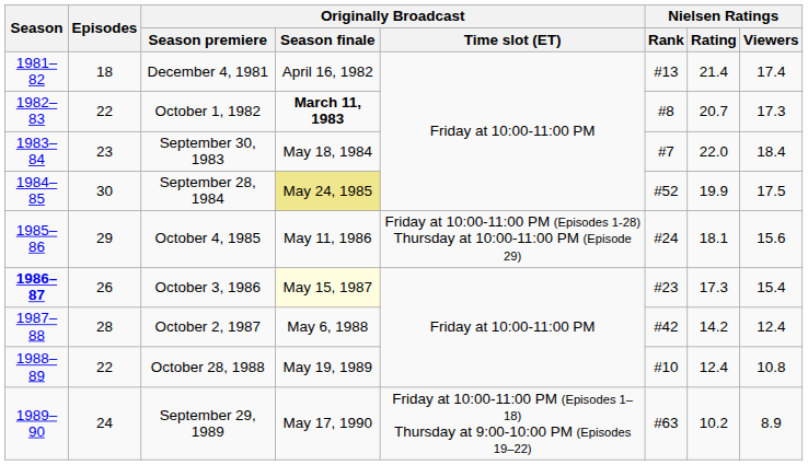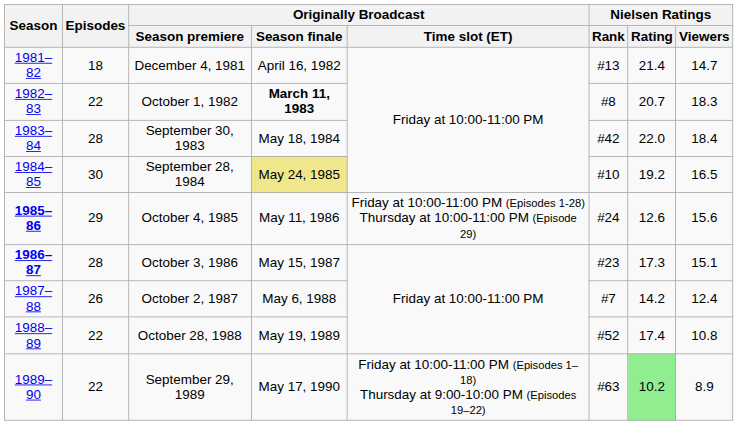 <table class="wikitable" style="text-align:center">
 <tr>
 <th rowspan="2">Season</th>
 <th rowspan="2">Episodes</th>
 <th colspan="3">Originally Broadcast</th>
 <th colspan="3">Nielsen Ratings</th>
 </tr>
 <tr>
 <th>Season premiere</th>
 <th>Season finale</th>
 <th>Time slot (ET)</th>
 <th>Rank</th>
 <th>Rating</th>
 <th>Viewers<br></th>
 </tr>
 <tr>
 <td><a href='#'>1981–82</a></td>
 <td>18</td>
 <td>December 4, 1981</td>
 <td>April 16, 1982</td>
 <td rowspan="4">Friday at 10:00-11:00 PM</td>
 <td>#13</td>
 <td>21.4</td>
-<td>17.4</td>
+<td>14.7</td>
 </tr>
 <tr>
 <td><a href='#'>1982–83</a></td>
 <td>22</td>
 <td>October 1, 1982</td>
 <td><strong>March 11, 1983</strong></td>
 <td>#8</td>
 <td>20.7</td>
-<td>17.3</td>
+<td>18.3</td>
 </tr>
 <tr>
 <td><a href='#'>1983–84</a></td>
-<td>23</td>
+<td>28</td>
 <td>September 30, 1983</td>
 <td>May 18, 1984</td>
-<td>#7</td>
+<td>#42<br></td>
 <td>22.0</td>
 <td>18.4</td>
 </tr>
 <tr>
 <td><a href='#'>1984–85</a></td>
 <td>30</td>
 <td>September 28, 1984</td>
 <td style="background: khaki;">May 24, 1985</td>
-<td>#52<br></td>
-<td>19.9</td>
-<td>17.5</td>
+<td>#10</td>
+<td>19.2</td>
+<td>16.5</td>
 </tr>
 <tr>
-<td><a href='#'>1985–86</a></td>
+<td><strong><a href='#'>1985–86</a></strong></td>
 <td>29</td>
 <td>October 4, 1985</td>
 <td>May 11, 1986</td>
 <td>Friday at 10:00-11:00 PM <small>(Episodes 1-28)</small><br>Thursday at 10:00-11:00 PM <small>(Episode 29)</small></td>
 <td>#24</td>
-<td>18.1</td>
+<td>12.6</td>
 <td>15.6</td>
 </tr>
 <tr>
 <td><strong><a href='#'>1986–87</a></strong></td>
-<td>26</td>
+<td>28</td>
 <td>October 3, 1986</td>
-<td style="background: lightyellow;">May 15, 1987</td>
+<td>May 15, 1987</td>
 <td rowspan="3">Friday at 10:00-11:00 PM</td>
 <td>#23</td>
 <td>17.3</td>
-<td>15.4</td>
+<td>15.1</td>
 </tr>
 <tr>
 <td><a href='#'>1987–88</a></td>
-<td>28</td>
+<td>26</td>
 <td>October 2, 1987</td>
 <td>May 6, 1988</td>
-<td>#42<br></td>
+<td>#7</td>
 <td>14.2</td>
 <td>12.4</td>
 </tr>
 <tr>
 <td><a href='#'>1988–89</a></td>
 <td>22</td>
 <td>October 28, 1988</td>
 <td>May 19, 1989</td>
-<td>#10</td>
-<td>12.4</td>
+<td>#52<br></td>
+<td>17.4</td>
 <td>10.8</td>
 </tr>
 <tr>
 <td><a href='#'>1989–90</a></td>
-<td>24</td>
+<td>22</td>
 <td>September 29, 1989</td>
 <td>May 17, 1990</td>
 <td>Friday at 10:00-11:00 PM <small>(Episodes 1–18)</small><br>Thursday at 9:00-10:00 PM <small>(Episodes 19–22)</small></td>
 <td>#63<br></td>
-<td>10.2</td>
+<td style="background: lightgreen;">10.2</td>
 <td>8.9</td>
 </tr>
 </table>
